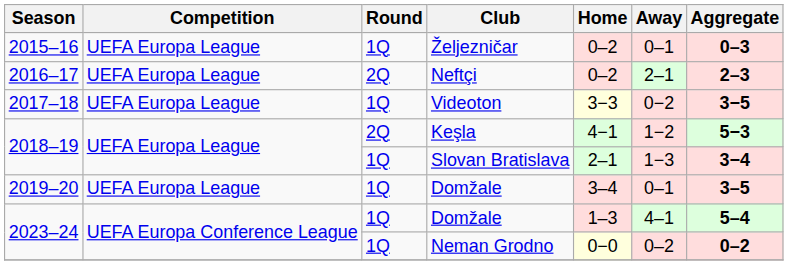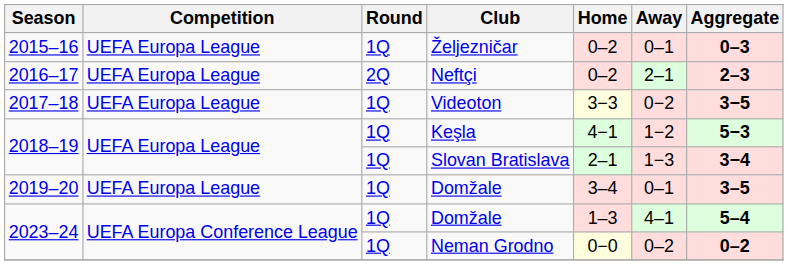 <table class="wikitable">
 <tr>
 <th>Season</th>
 <th>Competition</th>
 <th>Round</th>
 <th>Club</th>
 <th>Home</th>
 <th>Away</th>
 <th>Aggregate</th>
 </tr>
 <tr>
 <td><a href='#'>2015–16</a></td>
 <td><a href='#'>UEFA Europa League</a></td>
 <td><a href='#'>1Q</a></td>
 <td> <a href='#'>Željezničar</a></td>
 <td bgcolor="#ffdddd" style="text-align:center;">0–2</td>
 <td bgcolor="#ffdddd" style="text-align:center;">0–1</td>
 <td bgcolor="#ffdddd" style="text-align:center;"><strong>0–3</strong></td>
 </tr>
 <tr>
 <td><a href='#'>2016–17</a></td>
 <td><a href='#'>UEFA Europa League</a></td>
 <td><a href='#'>2Q</a></td>
 <td> <a href='#'>Neftçi</a></td>
 <td bgcolor="#ffdddd" style="text-align:center;">0–2</td>
 <td bgcolor="#ddffdd" style="text-align:center;">2–1</td>
 <td bgcolor="#ffdddd" style="text-align:center;"><strong>2–3</strong></td>
 </tr>
 <tr>
 <td><a href='#'>2017–18</a></td>
 <td><a href='#'>UEFA Europa League</a></td>
 <td><a href='#'>1Q</a></td>
 <td> <a href='#'>Videoton</a></td>
 <td bgcolor="#ffffdd" style="text-align:center;">3−3</td>
 <td bgcolor="#ffdddd" style="text-align:center;">0−2</td>
 <td bgcolor="#ffdddd" style="text-align:center;"><strong>3−5</strong></td>
 </tr>
 <tr>
 <td rowspan="2"><a href='#'>2018–19</a></td>
 <td rowspan="2"><a href='#'>UEFA Europa League</a></td>
-<td><a href='#'>2Q</a></td>
+<td><a href='#'>1Q</a></td>
 <td> <a href='#'>Keşla</a></td>
 <td bgcolor="#ddffdd" style="text-align:center;">4−1</td>
 <td bgcolor="#ffdddd" style="text-align:center;">1−2</td>
 <td bgcolor="#ddffdd" style="text-align:center;"><strong>5−3</strong></td>
 </tr>
 <tr>
 <td><a href='#'>1Q</a></td>
 <td> <a href='#'>Slovan Bratislava</a></td>
 <td bgcolor="#ddffdd" style="text-align:center;">2–1</td>
 <td bgcolor="#ffdddd" style="text-align:center;">1−3</td>
 <td bgcolor="#ffdddd" style="text-align:center;"><strong>3−4</strong></td>
 </tr>
 <tr>
 <td><a href='#'>2019–20</a></td>
 <td><a href='#'>UEFA Europa League</a></td>
 <td><a href='#'>1Q</a></td>
 <td> <a href='#'>Domžale</a></td>
 <td bgcolor="#ffdddd" style="text-align:center;">3–4</td>
 <td bgcolor="#ffdddd" style="text-align:center;">0–1</td>
 <td bgcolor="#ffdddd" style="text-align:center;"><strong>3–5</strong></td>
 </tr>
 <tr>
 <td rowspan="2"><a href='#'>2023–24</a></td>
 <td rowspan="2"><a href='#'>UEFA Europa Conference League</a></td>
 <td><a href='#'>1Q</a></td>
 <td> <a href='#'>Domžale</a></td>
 <td bgcolor="#ffdddd" style="text-align:center;">1–3 </td>
 <td bgcolor="#ddffdd" style="text-align:center;">4–1</td>
 <td bgcolor="#ddffdd" style="text-align:center;"><strong>5–4</strong></td>
 </tr>
 <tr>
 <td><a href='#'>1Q</a></td>
 <td> <a href='#'>Neman Grodno</a></td>
 <td bgcolor="#ffffdd" style="text-align:center;">0−0</td>
 <td bgcolor="#ffdddd" style="text-align:center;">0–2</td>
 <td bgcolor="#ffdddd" style="text-align:center;"><strong>0–2</strong></td>
 </tr>
 <tr>
 </tr>
 </table>
